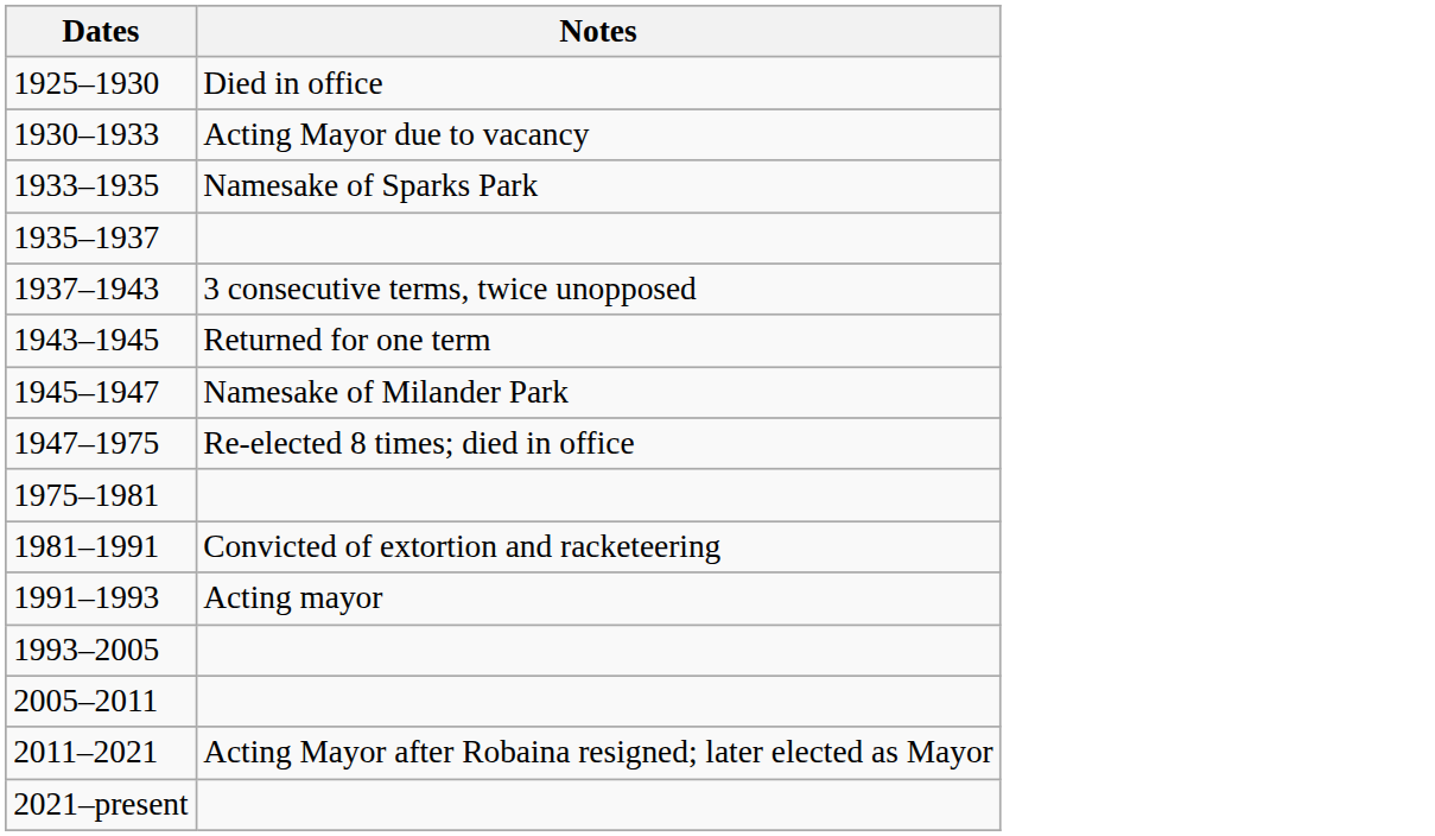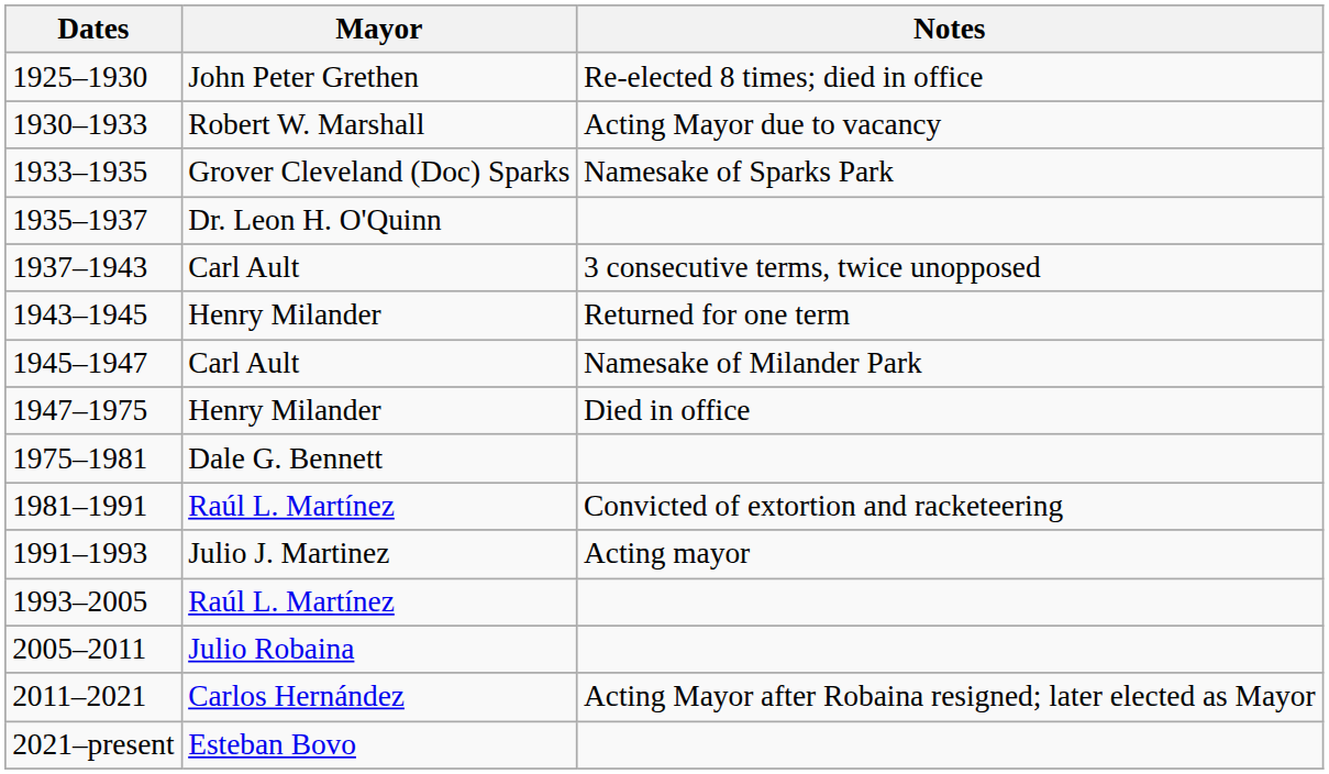 <table class="wikitable">
 <tr>
 <th>Dates</th>
+<th>Mayor</th>
 <th>Notes</th>
 </tr>
 <tr>
 <td>1925–1930</td>
-<td>Died in office</td>
+<td>John Peter Grethen</td>
+<td>Re-elected 8 times; died in office</td>
 </tr>
 <tr>
 <td>1930–1933</td>
+<td>Robert W. Marshall</td>
 <td>Acting Mayor due to vacancy</td>
 </tr>
 <tr>
 <td>1933–1935</td>
+<td>Grover Cleveland (Doc) Sparks</td>
 <td>Namesake of Sparks Park</td>
 </tr>
 <tr>
 <td>1935–1937</td>
+<td>Dr. Leon H. O'Quinn</td>
 <td></td>
 </tr>
 <tr>
 <td>1937–1943</td>
+<td>Carl Ault</td>
 <td>3 consecutive terms, twice unopposed</td>
 </tr>
 <tr>
 <td>1943–1945</td>
+<td>Henry Milander</td>
 <td>Returned for one term</td>
 </tr>
 <tr>
 <td>1945–1947</td>
+<td>Carl Ault</td>
 <td>Namesake of Milander Park</td>
 </tr>
 <tr>
 <td>1947–1975</td>
-<td>Re-elected 8 times; died in office</td>
+<td>Henry Milander</td>
+<td>Died in office</td>
 </tr>
 <tr>
 <td>1975–1981</td>
+<td>Dale G. Bennett</td>
 <td></td>
 </tr>
 <tr>
 <td>1981–1991</td>
+<td><a href='#'>Raúl L. Martínez</a></td>
 <td>Convicted of extortion and racketeering</td>
 </tr>
 <tr>
 <td>1991–1993</td>
+<td>Julio J. Martinez</td>
 <td>Acting mayor</td>
 </tr>
 <tr>
 <td>1993–2005</td>
+<td><a href='#'>Raúl L. Martínez</a></td>
 <td></td>
 </tr>
 <tr>
 <td>2005–2011</td>
+<td><a href='#'>Julio Robaina</a></td>
 <td></td>
 </tr>
 <tr>
 <td>2011–2021</td>
+<td><a href='#'>Carlos Hernández</a></td>
 <td>Acting Mayor after Robaina resigned; later elected as Mayor</td>
 </tr>
 <tr>
 <td>2021–present</td>
+<td><a href='#'>Esteban Bovo</a></td>
 <td></td>
 </tr>
 </table>
